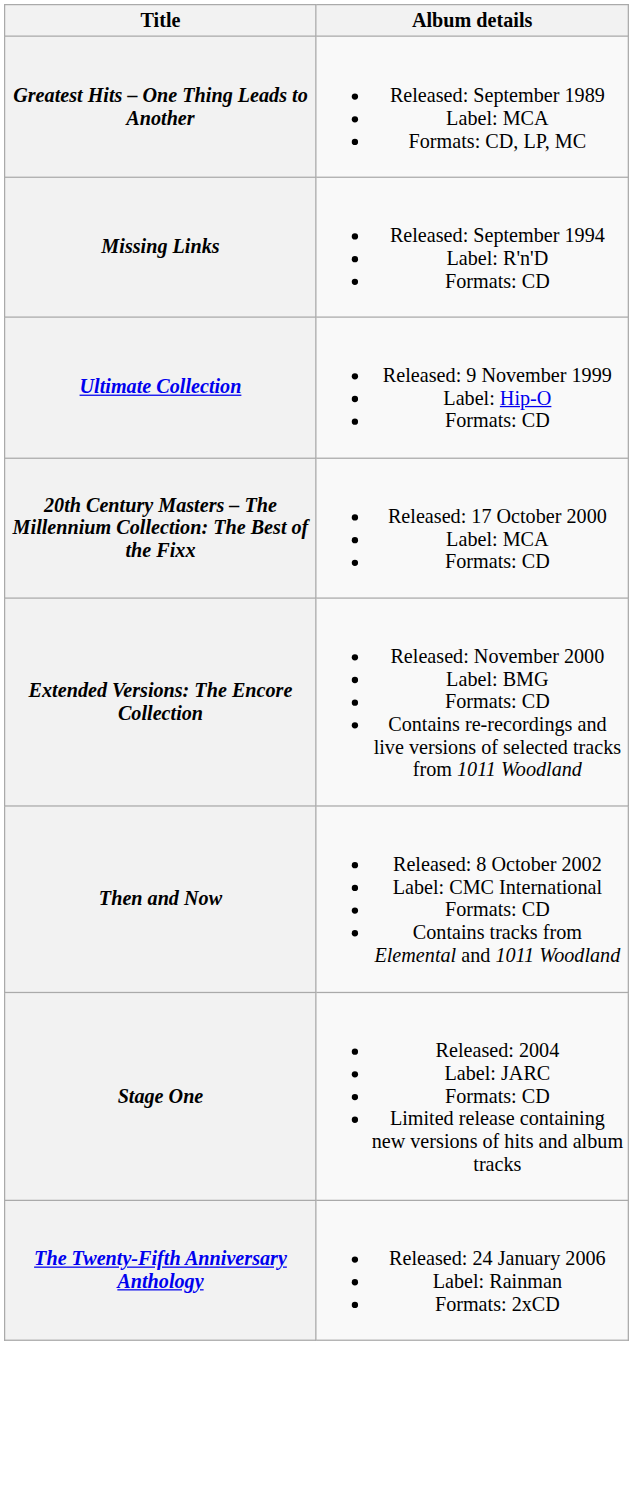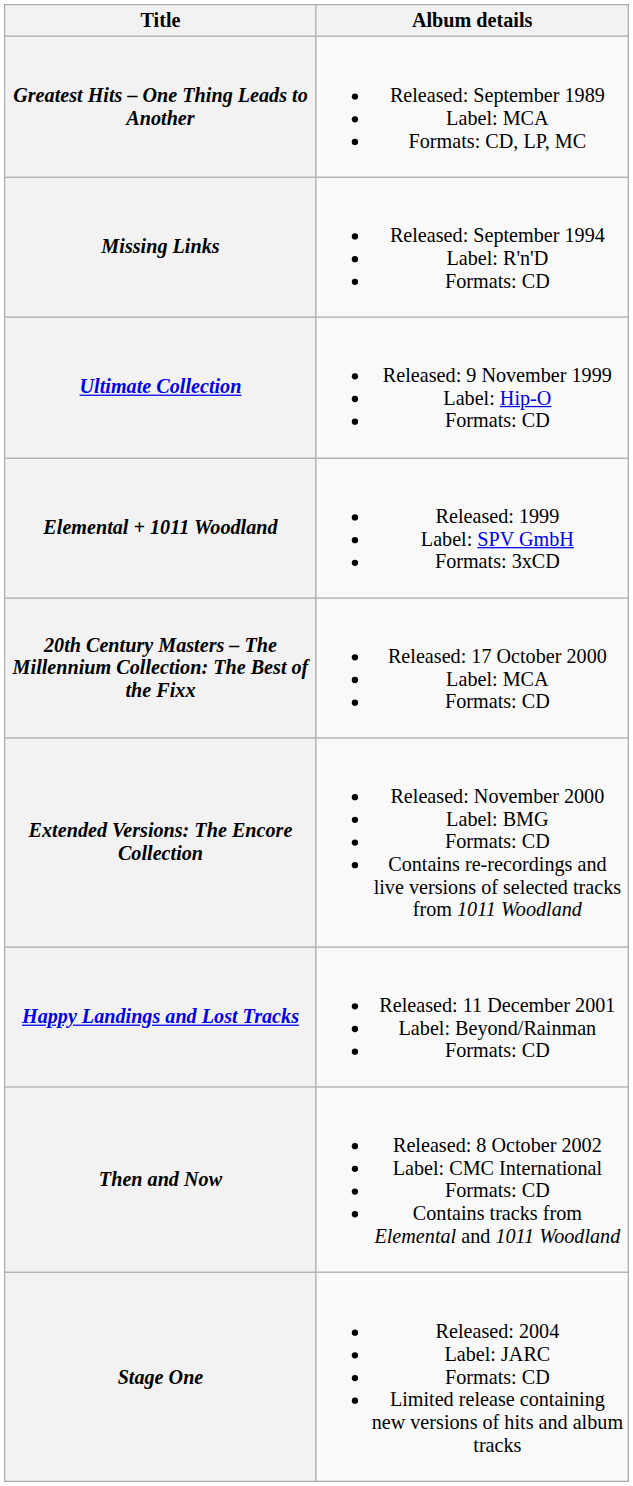 <table class="wikitable plainrowheaders" style="text-align:center;">
 <tr>
 <th scope="col" style="width:15em;">Title</th>
 <th scope="col" style="width:15em;">Album details</th>
 </tr>
 <tr>
 <th scope="row"><em>Greatest Hits – One Thing Leads to Another</em></th>
 <td><br><ul><li>Released: September 1989</li><li>Label: MCA</li><li>Formats: CD, LP, MC</li></ul></td>
 </tr>
 <tr>
 <th scope="row"><em>Missing Links</em></th>
 <td><br><ul><li>Released: September 1994</li><li>Label: R'n'D</li><li>Formats: CD</li></ul></td>
 </tr>
 <tr>
 <th scope="row"><em><a href='#'>Ultimate Collection</a></em></th>
 <td><br><ul><li>Released: 9 November 1999</li><li>Label: <a href='#'>Hip-O</a></li><li>Formats: CD</li></ul></td>
 </tr>
 <tr>
+<th scope="row"><em>Elemental + 1011 Woodland</em></th>
+<td><br><ul><li>Released: 1999</li><li>Label: <a href='#'>SPV GmbH</a></li><li>Formats: 3xCD</li></ul></td>
+</tr>
+<tr>
 <th scope="row"><em>20th Century Masters – The Millennium Collection: The Best of the Fixx</em></th>
 <td><br><ul><li>Released: 17 October 2000</li><li>Label: MCA</li><li>Formats: CD</li></ul></td>
 </tr>
 <tr>
 <th scope="row"><em>Extended Versions: The Encore Collection</em></th>
 <td><br><ul><li>Released: November 2000</li><li>Label: BMG</li><li>Formats: CD</li><li>Contains re-recordings and live versions of selected tracks from <em>1011 Woodland</em></li></ul></td>
+</tr>
+<tr>
+<th scope="row"><em><a href='#'>Happy Landings and Lost Tracks</a></em></th>
+<td><br><ul><li>Released: 11 December 2001</li><li>Label: Beyond/Rainman</li><li>Formats: CD</li></ul></td>
 </tr>
 <tr>
 <th scope="row"><em>Then and Now</em></th>
 <td><br><ul><li>Released: 8 October 2002</li><li>Label: CMC International</li><li>Formats: CD</li><li>Contains  tracks from <em>Elemental</em> and <em>1011 Woodland</em></li></ul></td>
 </tr>
 <tr>
 <th scope="row"><em>Stage One</em></th>
 <td><br><ul><li>Released: 2004</li><li>Label: JARC</li><li>Formats: CD</li><li>Limited release containing new versions of hits and album tracks</li></ul></td>
 </tr>
-<tr>
-<th scope="row"><em><a href='#'>The Twenty-Fifth Anniversary Anthology</a></em></th>
-<td><br><ul><li>Released: 24 January 2006</li><li>Label: Rainman</li><li>Formats: 2xCD</li></ul></td>
-</tr>
 </table>
